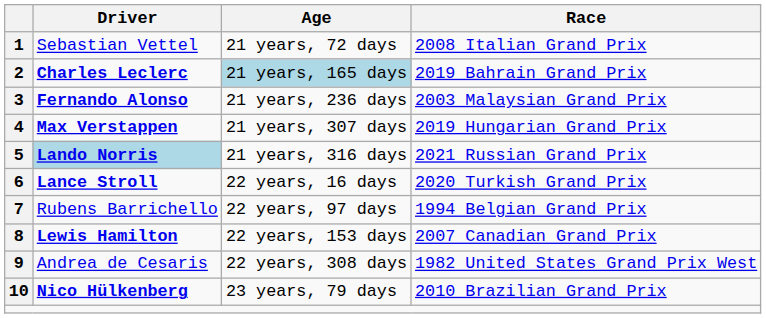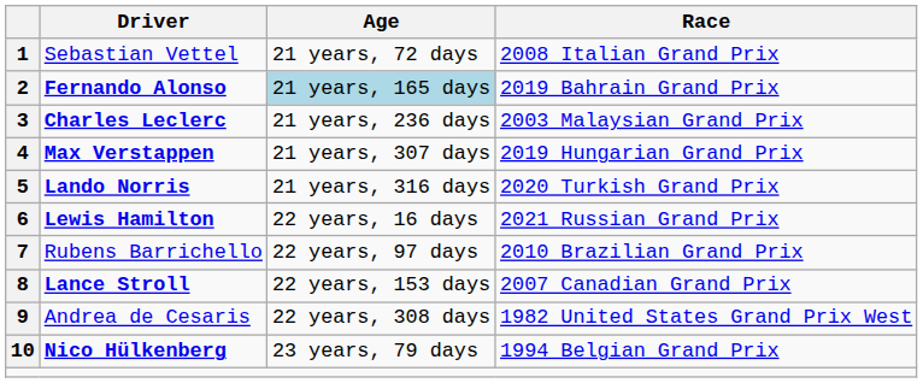 <table class="wikitable">
 <tr>
 <th></th>
 <th>Driver</th>
 <th>Age</th>
 <th>Race</th>
 </tr>
 <tr>
 <th>1</th>
 <td> <a href='#'>Sebastian Vettel</a></td>
 <td>21 years, 72 days</td>
 <td><a href='#'>2008 Italian Grand Prix</a></td>
 </tr>
 <tr>
 <th>2</th>
-<td> <strong><a href='#'>Charles Leclerc</a></strong></td>
+<td> <strong><a href='#'>Fernando Alonso</a></strong></td>
 <td style="background: lightblue;">21 years, 165 days</td>
 <td><a href='#'>2019 Bahrain Grand Prix</a></td>
 </tr>
 <tr>
 <th>3</th>
-<td> <strong><a href='#'>Fernando Alonso</a></strong></td>
+<td> <strong><a href='#'>Charles Leclerc</a></strong></td>
 <td>21 years, 236 days</td>
 <td><a href='#'>2003 Malaysian Grand Prix</a></td>
 </tr>
 <tr>
 <th>4</th>
 <td> <strong><a href='#'>Max Verstappen</a></strong></td>
 <td>21 years, 307 days</td>
 <td><a href='#'>2019 Hungarian Grand Prix</a></td>
 </tr>
 <tr>
 <th>5</th>
-<td style="background: lightblue;"> <strong><a href='#'>Lando Norris</a></strong></td>
+<td> <strong><a href='#'>Lando Norris</a></strong></td>
 <td>21 years, 316 days</td>
-<td><a href='#'>2021 Russian Grand Prix</a></td>
+<td><a href='#'>2020 Turkish Grand Prix</a></td>
 </tr>
 <tr>
 <th>6</th>
-<td> <strong><a href='#'>Lance Stroll</a></strong></td>
+<td> <strong><a href='#'>Lewis Hamilton</a></strong></td>
 <td>22 years, 16 days</td>
-<td><a href='#'>2020 Turkish Grand Prix</a></td>
+<td><a href='#'>2021 Russian Grand Prix</a></td>
 </tr>
 <tr>
 <th>7</th>
 <td> <a href='#'>Rubens Barrichello</a></td>
 <td>22 years, 97 days</td>
-<td><a href='#'>1994 Belgian Grand Prix</a></td>
+<td><a href='#'>2010 Brazilian Grand Prix</a></td>
 </tr>
 <tr>
 <th>8</th>
-<td> <strong><a href='#'>Lewis Hamilton</a></strong></td>
+<td> <strong><a href='#'>Lance Stroll</a></strong></td>
 <td>22 years, 153 days</td>
 <td><a href='#'>2007 Canadian Grand Prix</a></td>
 </tr>
 <tr>
 <th>9</th>
 <td> <a href='#'>Andrea de Cesaris</a></td>
 <td>22 years, 308 days</td>
 <td><a href='#'>1982 United States Grand Prix West</a></td>
 </tr>
 <tr>
 <th>10</th>
 <td> <strong><a href='#'>Nico Hülkenberg</a></strong></td>
 <td>23 years, 79 days</td>
-<td><a href='#'>2010 Brazilian Grand Prix</a></td>
+<td><a href='#'>1994 Belgian Grand Prix</a></td>
 </tr>
 <tr>
 <td colspan=4></td>
 </tr>
 </table>
